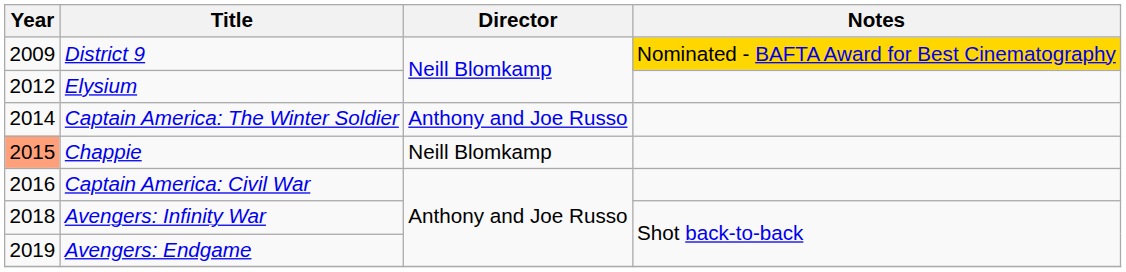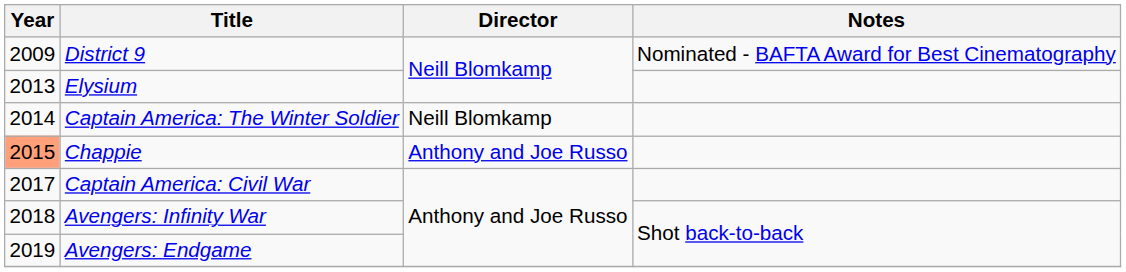 <table class="wikitable">
 <tr>
 <th>Year</th>
 <th>Title</th>
 <th>Director</th>
 <th>Notes</th>
 </tr>
 <tr>
 <td>2009</td>
 <td><em><a href='#'>District 9</a></em></td>
 <td rowspan=2><a href='#'>Neill Blomkamp</a></td>
-<td style="background: gold;">Nominated - <a href='#'>BAFTA Award for Best Cinematography</a></td>
+<td>Nominated - <a href='#'>BAFTA Award for Best Cinematography</a></td>
 </tr>
 <tr>
-<td>2012</td>
+<td>2013</td>
 <td><em><a href='#'>Elysium</a></em></td>
 <td></td>
 </tr>
 <tr>
 <td>2014</td>
 <td><em><a href='#'>Captain America: The Winter Soldier</a></em></td>
-<td><a href='#'>Anthony and Joe Russo</a></td>
+<td>Neill Blomkamp</td>
 <td></td>
 </tr>
 <tr>
 <td style="background: lightsalmon;">2015</td>
 <td><em><a href='#'>Chappie</a></em></td>
-<td>Neill Blomkamp</td>
+<td><a href='#'>Anthony and Joe Russo</a></td>
 <td></td>
 </tr>
 <tr>
-<td>2016</td>
+<td>2017</td>
 <td><em><a href='#'>Captain America: Civil War</a></em></td>
 <td rowspan=3>Anthony and Joe Russo</td>
 <td></td>
 </tr>
 <tr>
 <td>2018</td>
 <td><em><a href='#'>Avengers: Infinity War</a></em></td>
 <td rowspan=2>Shot <a href='#'>back-to-back</a></td>
 </tr>
 <tr>
 <td>2019</td>
 <td><em><a href='#'>Avengers: Endgame</a></em></td>
 </tr>
 <tr>
 </tr>
 </table>
